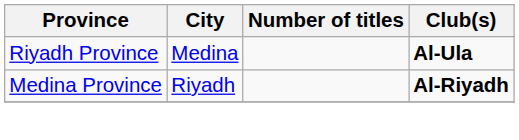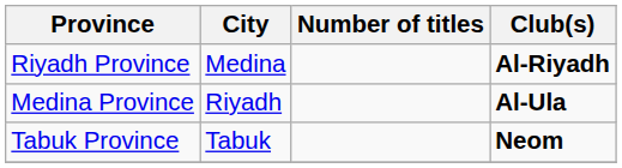 <table class="wikitable">
 <tr>
 <th>Province</th>
 <th>City</th>
 <th>Number of titles</th>
 <th>Club(s)</th>
 </tr>
 <tr>
 <td><a href='#'>Riyadh Province</a></td>
 <td><a href='#'>Medina</a></td>
 <td></td>
-<td><strong>Al-Ula</strong></td>
+<td><strong>Al-Riyadh</strong></td>
 </tr>
 <tr>
 <td><a href='#'>Medina Province</a></td>
 <td><a href='#'>Riyadh</a></td>
 <td></td>
-<td><strong>Al-Riyadh</strong></td>
+<td><strong>Al-Ula</strong></td>
+</tr>
+<tr>
+<td><a href='#'>Tabuk Province</a></td>
+<td><a href='#'>Tabuk</a></td>
+<td></td>
+<td><strong>Neom</strong></td>
 </tr>
 <tr>
 </tr>
 </table>
